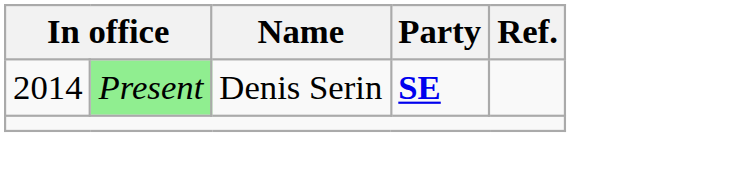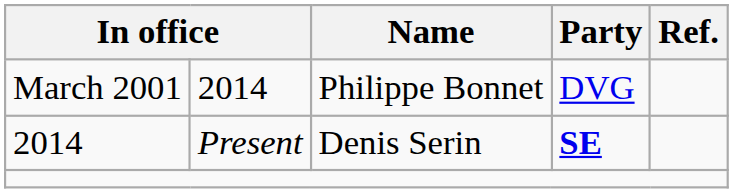 <table class="wikitable">
 <tr>
 <th colspan="2">In office</th>
 <th>Name</th>
 <th>Party</th>
 <th>Ref.</th>
 </tr>
 <tr>
+<td>March 2001</td>
 <td>2014</td>
-<td style="background: lightgreen;"><em>Present</em></td>
+<td>Philippe Bonnet</td>
+<td><a href='#'>DVG</a></td>
+<td></td>
+</tr>
+<tr>
+<td>2014</td>
+<td><em>Present</em></td>
 <td>Denis Serin</td>
 <td><strong><a href='#'>SE</a></strong></td>
 <td></td>
 </tr>
 <tr>
 <td colspan="5"></td>
 </tr>
 </table>
